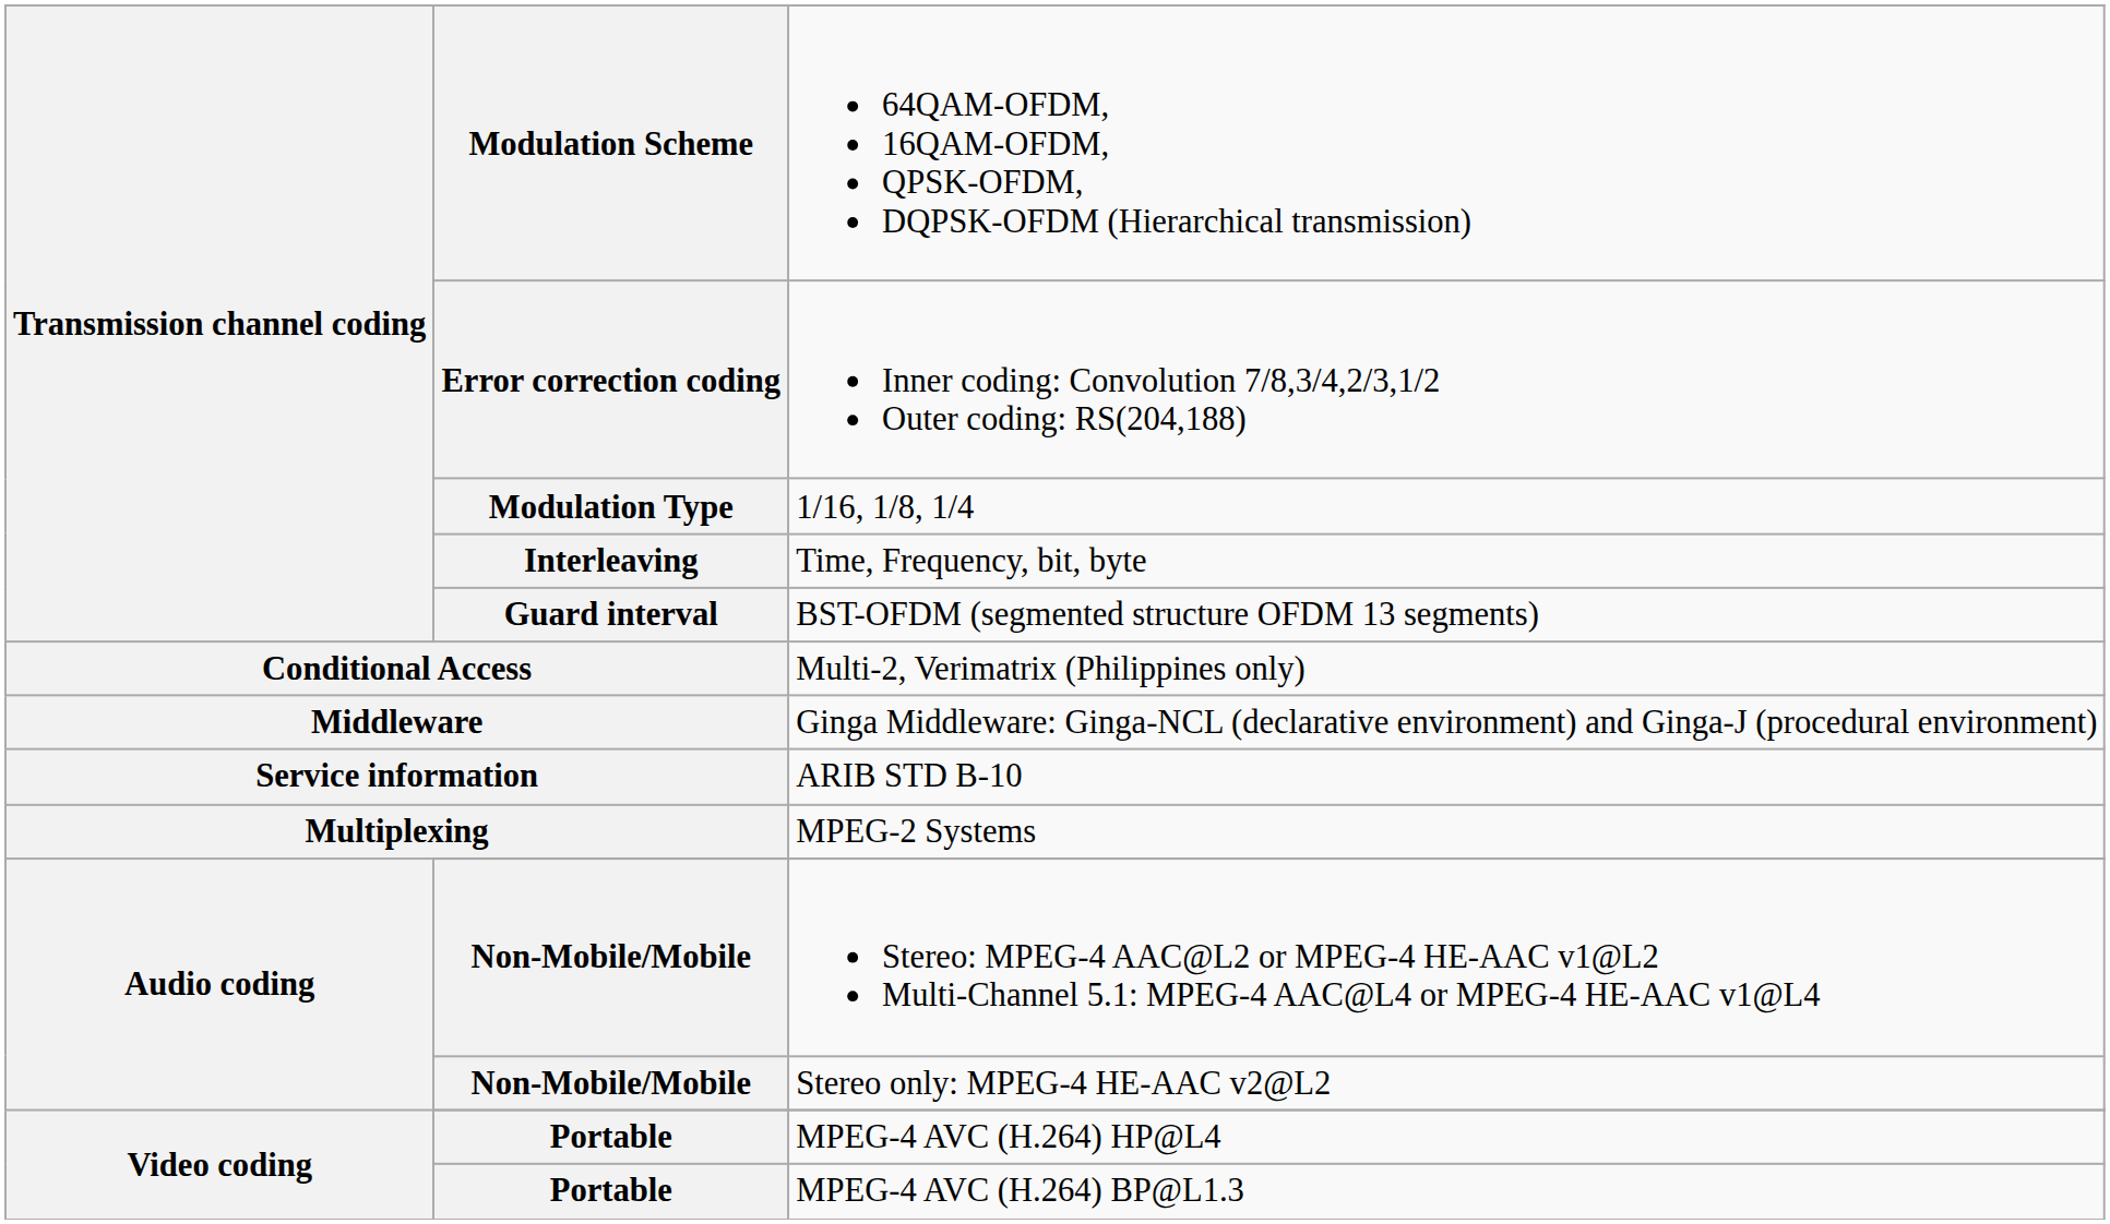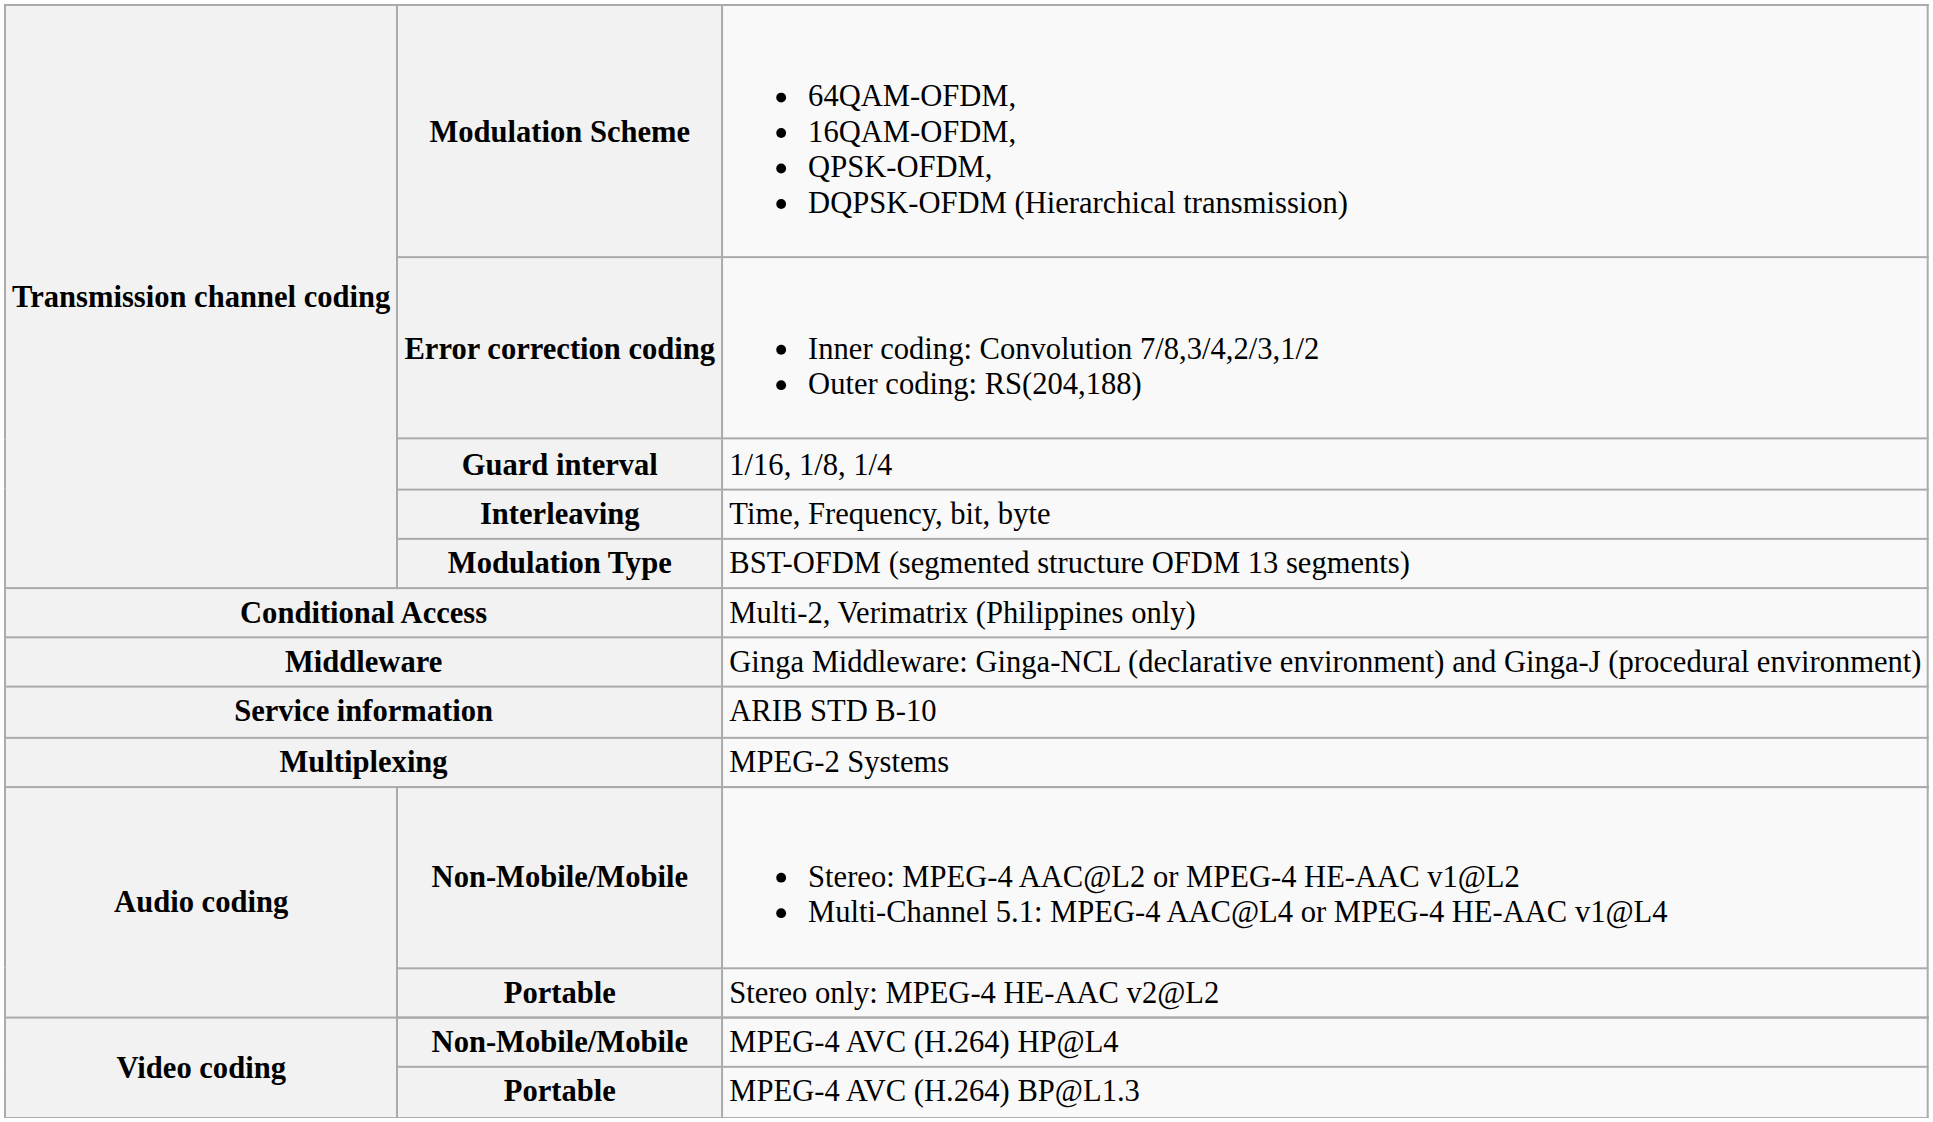 <table class="wikitable" style="font-size:97%;">
 <tr>
 <th rowspan=5>Transmission channel coding</th>
 <th>Modulation Scheme</th>
 <td><br><ul><li>64QAM-OFDM,</li><li>16QAM-OFDM,</li><li>QPSK-OFDM,</li><li>DQPSK-OFDM (Hierarchical transmission)</li></ul></td>
 </tr>
 <tr>
 <th>Error correction coding</th>
 <td><br><ul><li>Inner coding: Convolution 7/8,3/4,2/3,1/2</li><li>Outer coding: RS(204,188)</li></ul></td>
 </tr>
 <tr>
-<th>Modulation Type</th>
+<th>Guard interval</th>
 <td>1/16, 1/8, 1/4</td>
 </tr>
 <tr>
 <th>Interleaving</th>
 <td>Time, Frequency, bit, byte</td>
 </tr>
 <tr>
-<th>Guard interval</th>
+<th>Modulation Type</th>
 <td>BST-OFDM (segmented structure OFDM 13 segments)</td>
 </tr>
 <tr>
 <th colspan=2>Conditional Access</th>
 <td>Multi-2, Verimatrix (Philippines only)</td>
 </tr>
 <tr>
 <th colspan=2>Middleware</th>
 <td>Ginga Middleware: Ginga-NCL (declarative environment) and Ginga-J (procedural environment)</td>
 </tr>
 <tr>
 <th colspan=2>Service information</th>
 <td>ARIB STD B-10</td>
 </tr>
 <tr>
 <th colspan=2>Multiplexing</th>
 <td>MPEG-2 Systems</td>
 </tr>
 <tr>
 <th rowspan=3>Audio coding</th>
 </tr>
 <tr>
 <th>Non-Mobile/Mobile</th>
 <td><br><ul><li>Stereo: MPEG-4 AAC@L2 or MPEG-4 HE-AAC v1@L2</li><li>Multi-Channel 5.1: MPEG-4 AAC@L4 or MPEG-4 HE-AAC v1@L4</li></ul></td>
 </tr>
 <tr>
-<th>Non-Mobile/Mobile</th>
+<th>Portable</th>
 <td>Stereo only: MPEG-4 HE-AAC v2@L2</td>
 </tr>
 <tr>
 <th rowspan=3>Video coding</th>
 </tr>
 <tr>
-<th>Portable</th>
+<th>Non-Mobile/Mobile</th>
 <td>MPEG-4 AVC (H.264) HP@L4</td>
 </tr>
 <tr>
 <th>Portable</th>
 <td>MPEG-4 AVC (H.264) BP@L1.3</td>
 </tr>
 </table>
